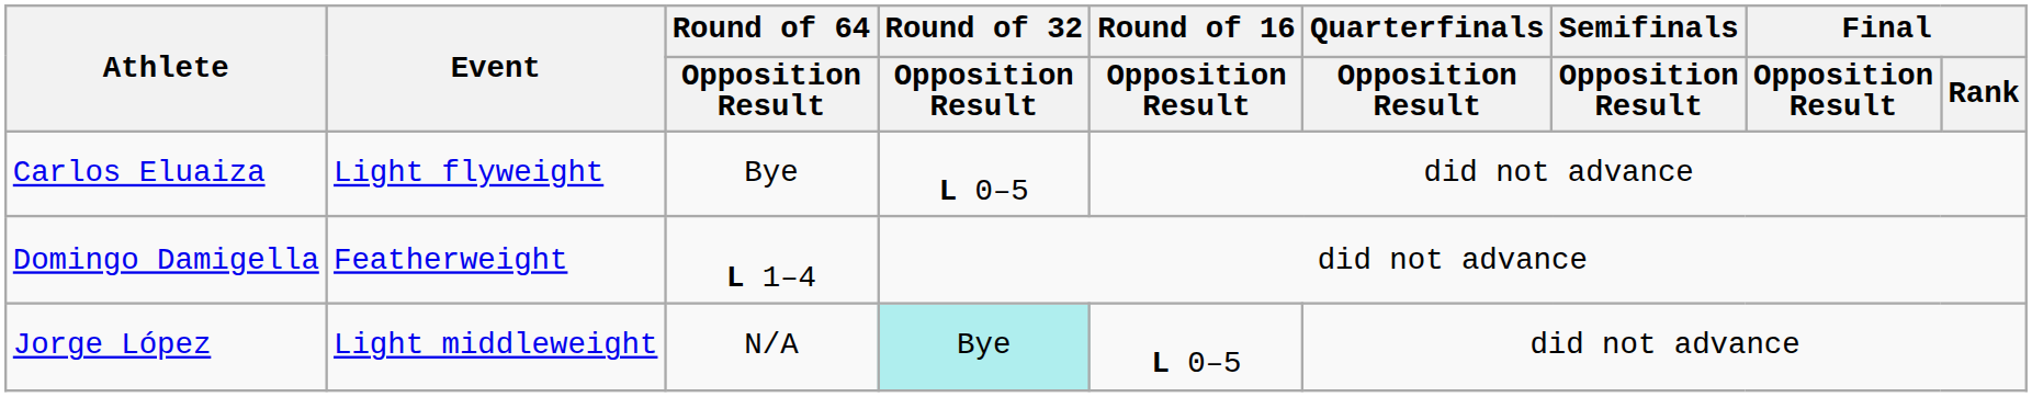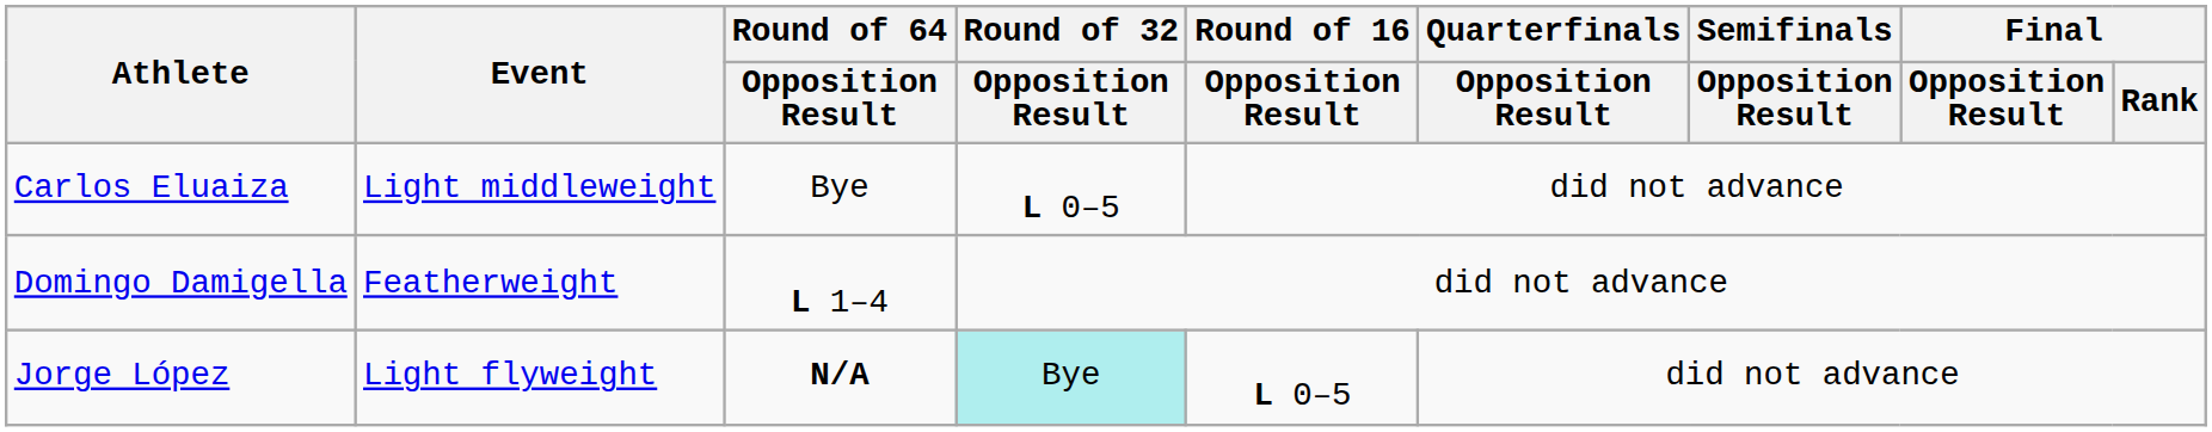 <table class=wikitable style="font-size:90%">
 <tr>
 <th rowspan="2">Athlete</th>
 <th rowspan="2">Event</th>
 <th>Round of 64</th>
 <th>Round of 32</th>
 <th>Round of 16</th>
 <th>Quarterfinals</th>
 <th>Semifinals</th>
 <th colspan="2">Final</th>
 </tr>
 <tr>
 <th style="line-height:1em">Opposition<br>Result</th>
 <th style="line-height:1em">Opposition<br>Result</th>
 <th style="line-height:1em">Opposition<br>Result</th>
 <th style="line-height:1em">Opposition<br>Result</th>
 <th style="line-height:1em">Opposition<br>Result</th>
 <th style="line-height:1em">Opposition<br>Result</th>
 <th>Rank</th>
 </tr>
 <tr>
 <td><a href='#'>Carlos Eluaiza</a></td>
-<td><a href='#'>Light flyweight</a></td>
+<td><a href='#'>Light middleweight</a></td>
 <td align="center">Bye</td>
 <td align="center"><br><strong>L</strong> 0–5</td>
 <td align="center" colspan="5">did not advance</td>
 </tr>
 <tr>
 <td><a href='#'>Domingo Damigella</a></td>
 <td><a href='#'>Featherweight</a></td>
 <td align="center"><br><strong>L</strong> 1–4</td>
 <td align="center" colspan="6">did not advance</td>
 </tr>
 <tr>
 <td><a href='#'>Jorge López</a></td>
-<td><a href='#'>Light middleweight</a></td>
-<td align="center">N/A</td>
+<td><a href='#'>Light flyweight</a></td>
+<td align="center"><strong>N/A</strong></td>
 <td align="center" style="background: paleturquoise;">Bye</td>
 <td align="center"><br><strong>L</strong> 0–5</td>
 <td align="center" colspan="4">did not advance</td>
 </tr>
 </table>
